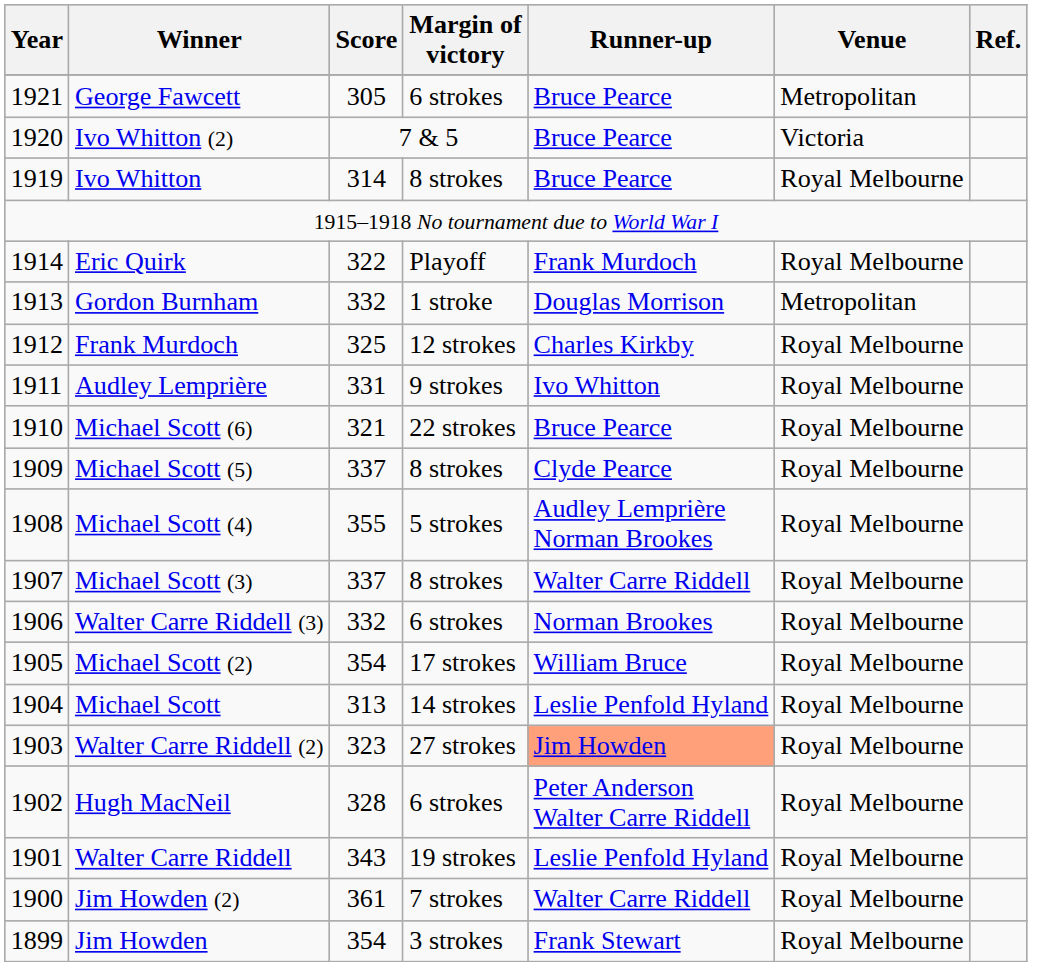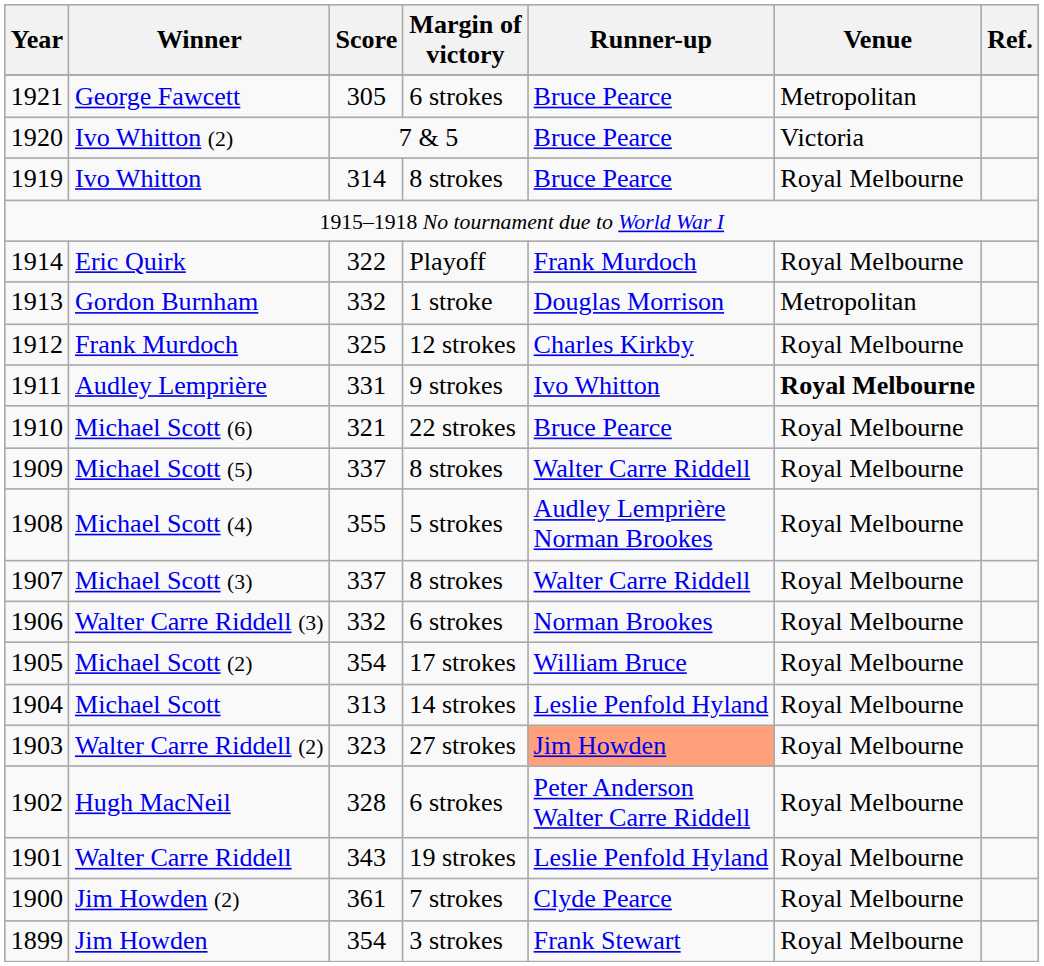 <table class=wikitable>
 <tr>
 <th>Year</th>
 <th>Winner</th>
 <th>Score</th>
 <th>Margin of<br>victory</th>
 <th>Runner-up</th>
 <th>Venue</th>
 <th>Ref.</th>
 </tr>
 <tr>
 </tr>
 <tr>
 <td>1921</td>
 <td><a href='#'>George Fawcett</a></td>
 <td align=center>305</td>
 <td>6 strokes</td>
 <td><a href='#'>Bruce Pearce</a></td>
 <td>Metropolitan</td>
 <td></td>
 </tr>
 <tr>
 <td>1920</td>
 <td><a href='#'>Ivo Whitton</a> <small>(2)</small></td>
 <td colspan=2 align=center>7 & 5</td>
 <td><a href='#'>Bruce Pearce</a></td>
 <td>Victoria</td>
 <td></td>
 </tr>
 <tr>
 <td>1919</td>
 <td><a href='#'>Ivo Whitton</a></td>
 <td align=center>314</td>
 <td>8 strokes</td>
 <td><a href='#'>Bruce Pearce</a></td>
 <td>Royal Melbourne</td>
 <td></td>
 </tr>
 <tr>
 <td colspan="7" align="center"><small>1915–1918 <em>No tournament due to <a href='#'>World War I</a></em></small></td>
 </tr>
 <tr>
 <td>1914</td>
 <td><a href='#'>Eric Quirk</a></td>
 <td align=center>322</td>
 <td>Playoff</td>
 <td><a href='#'>Frank Murdoch</a></td>
 <td>Royal Melbourne</td>
 <td></td>
 </tr>
 <tr>
 <td>1913</td>
 <td><a href='#'>Gordon Burnham</a></td>
 <td align=center>332</td>
 <td>1 stroke</td>
 <td><a href='#'>Douglas Morrison</a></td>
 <td>Metropolitan</td>
 <td></td>
 </tr>
 <tr>
 <td>1912</td>
 <td><a href='#'>Frank Murdoch</a></td>
 <td align=center>325</td>
 <td>12 strokes</td>
 <td><a href='#'>Charles Kirkby</a></td>
 <td>Royal Melbourne</td>
 <td></td>
 </tr>
 <tr>
 <td>1911</td>
 <td><a href='#'>Audley Lemprière</a></td>
 <td align=center>331</td>
 <td>9 strokes</td>
 <td><a href='#'>Ivo Whitton</a></td>
-<td>Royal Melbourne</td>
+<td><strong>Royal Melbourne</strong></td>
 <td></td>
 </tr>
 <tr>
 <td>1910</td>
 <td><a href='#'>Michael Scott</a> <small>(6)</small></td>
 <td align=center>321</td>
 <td>22 strokes</td>
 <td><a href='#'>Bruce Pearce</a></td>
 <td>Royal Melbourne</td>
 <td></td>
 </tr>
 <tr>
 <td>1909</td>
 <td><a href='#'>Michael Scott</a> <small>(5)</small></td>
 <td align=center>337</td>
 <td>8 strokes</td>
-<td><a href='#'>Clyde Pearce</a></td>
+<td><a href='#'>Walter Carre Riddell</a></td>
 <td>Royal Melbourne</td>
 <td></td>
 </tr>
 <tr>
 <td>1908</td>
 <td><a href='#'>Michael Scott</a> <small>(4)</small></td>
 <td align=center>355</td>
 <td>5 strokes</td>
 <td><a href='#'>Audley Lemprière</a><br><a href='#'>Norman Brookes</a></td>
 <td>Royal Melbourne</td>
 <td></td>
 </tr>
 <tr>
 <td>1907</td>
 <td><a href='#'>Michael Scott</a> <small>(3)</small></td>
 <td align=center>337</td>
 <td>8 strokes</td>
 <td><a href='#'>Walter Carre Riddell</a></td>
 <td>Royal Melbourne</td>
 <td></td>
 </tr>
 <tr>
 <td>1906</td>
 <td><a href='#'>Walter Carre Riddell</a> <small>(3)</small></td>
 <td align=center>332</td>
 <td>6 strokes</td>
 <td><a href='#'>Norman Brookes</a></td>
 <td>Royal Melbourne</td>
 <td></td>
 </tr>
 <tr>
 <td>1905</td>
 <td><a href='#'>Michael Scott</a> <small>(2)</small></td>
 <td align=center>354</td>
 <td>17 strokes</td>
 <td><a href='#'>William Bruce</a></td>
 <td>Royal Melbourne</td>
 <td></td>
 </tr>
 <tr>
 <td>1904</td>
 <td><a href='#'>Michael Scott</a></td>
 <td align=center>313</td>
 <td>14 strokes</td>
 <td><a href='#'>Leslie Penfold Hyland</a></td>
 <td>Royal Melbourne</td>
 <td></td>
 </tr>
 <tr>
 <td>1903</td>
 <td><a href='#'>Walter Carre Riddell</a> <small>(2)</small></td>
 <td align=center>323</td>
 <td>27 strokes</td>
 <td style="background: lightsalmon;"><a href='#'>Jim Howden</a></td>
 <td>Royal Melbourne</td>
 <td></td>
 </tr>
 <tr>
 <td>1902</td>
 <td><a href='#'>Hugh MacNeil</a></td>
 <td align=center>328</td>
 <td>6 strokes</td>
 <td><a href='#'>Peter Anderson</a><br><a href='#'>Walter Carre Riddell</a></td>
 <td>Royal Melbourne</td>
 <td></td>
 </tr>
 <tr>
 <td>1901</td>
 <td><a href='#'>Walter Carre Riddell</a></td>
 <td align=center>343</td>
 <td>19 strokes</td>
 <td><a href='#'>Leslie Penfold Hyland</a></td>
 <td>Royal Melbourne</td>
 <td></td>
 </tr>
 <tr>
 <td>1900</td>
 <td><a href='#'>Jim Howden</a> <small>(2)</small></td>
 <td align=center>361</td>
 <td>7 strokes</td>
-<td><a href='#'>Walter Carre Riddell</a></td>
+<td><a href='#'>Clyde Pearce</a></td>
 <td>Royal Melbourne</td>
 <td></td>
 </tr>
 <tr>
 <td>1899</td>
 <td><a href='#'>Jim Howden</a></td>
 <td align=center>354</td>
 <td>3 strokes</td>
 <td><a href='#'>Frank Stewart</a></td>
 <td>Royal Melbourne</td>
 <td></td>
 </tr>
 </table>
